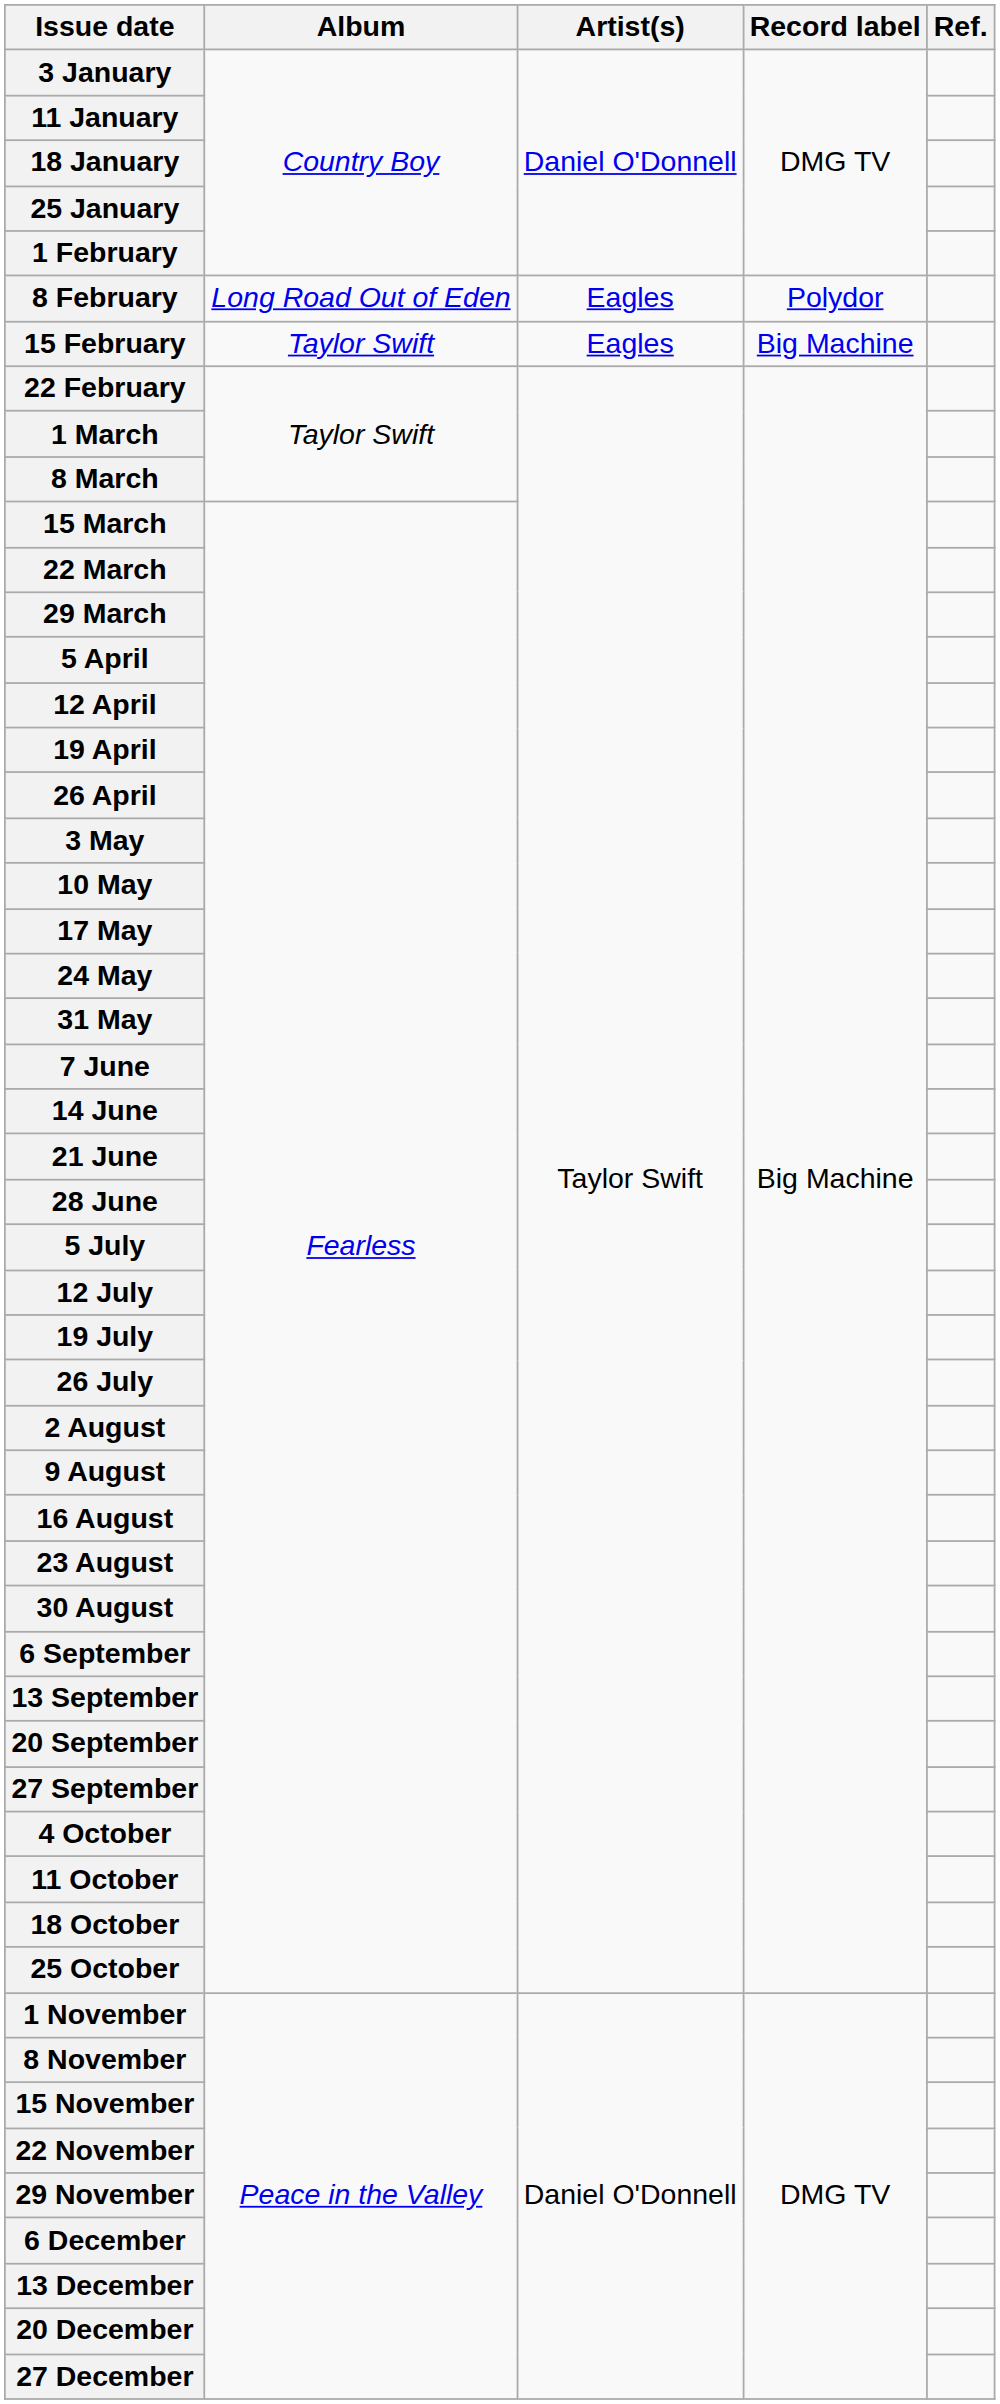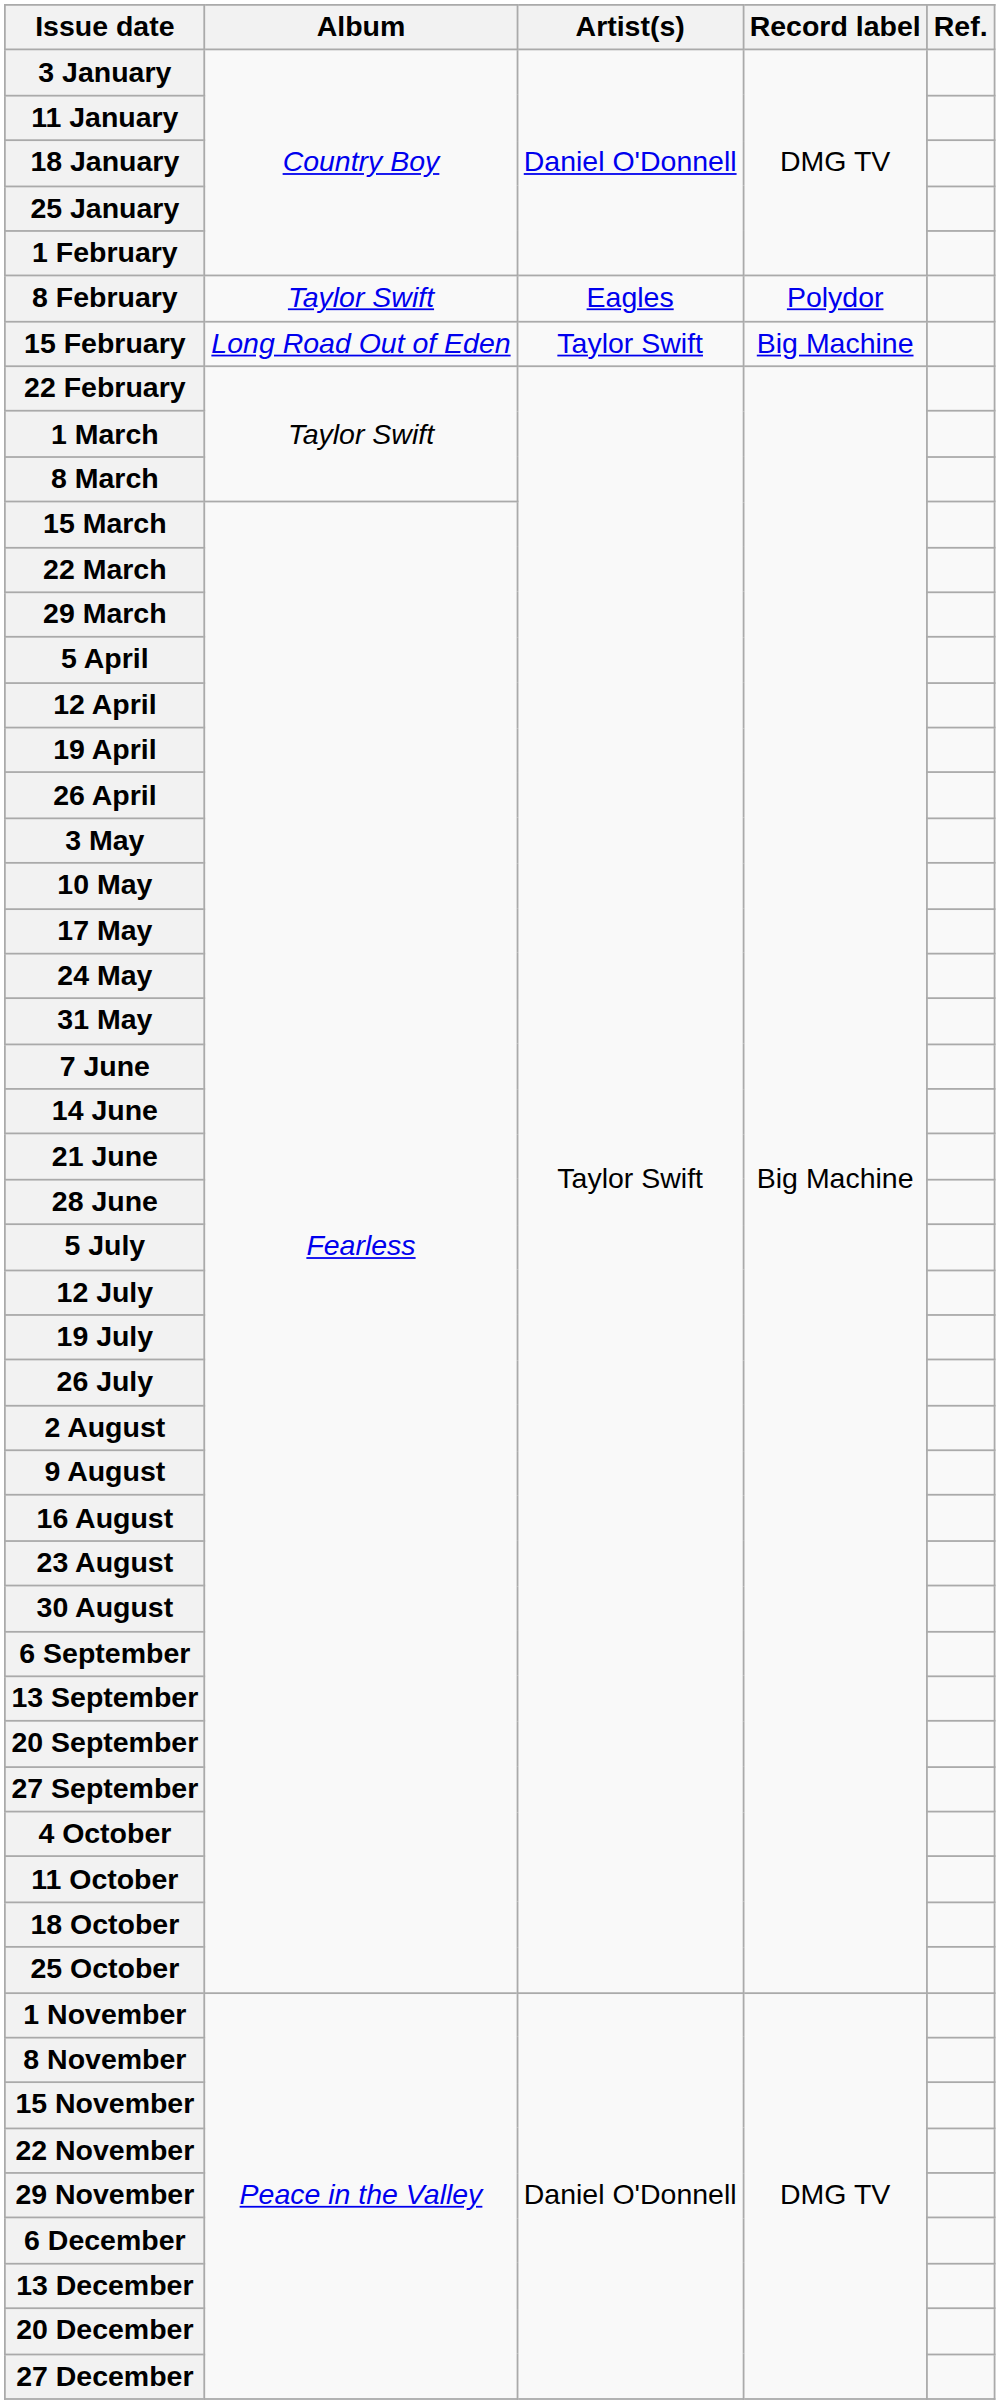 <table class="wikitable plainrowheaders">
 <tr>
 <th scope="col">Issue date</th>
 <th scope="col">Album</th>
 <th scope="col">Artist(s)</th>
 <th scope="col">Record label</th>
 <th scope="col">Ref.</th>
 </tr>
 <tr>
 <th scope="row">3 January</th>
 <td align="center" rowspan=5><em><a href='#'>Country Boy</a></em></td>
 <td align="center" rowspan=5><a href='#'>Daniel O'Donnell</a></td>
 <td align="center" rowspan=5>DMG TV</td>
 <td align="center"></td>
 </tr>
 <tr>
 <th scope="row">11 January</th>
 <td align="center"></td>
 </tr>
 <tr>
 <th scope="row">18 January</th>
 <td align="center"></td>
 </tr>
 <tr>
 <th scope="row">25 January</th>
 <td align="center"></td>
 </tr>
 <tr>
 <th scope="row">1 February</th>
 <td align="center"></td>
 </tr>
 <tr>
 <th scope="row">8 February</th>
-<td align="center"><em><a href='#'>Long Road Out of Eden</a></em></td>
+<td align="center"><em><a href='#'>Taylor Swift</a></em></td>
 <td align="center"><a href='#'>Eagles</a></td>
 <td align="center"><a href='#'>Polydor</a></td>
 <td align="center"></td>
 </tr>
 <tr>
 <th scope="row">15 February</th>
-<td align="center"><em><a href='#'>Taylor Swift</a></em></td>
-<td align="center"><a href='#'>Eagles</a></td>
+<td align="center"><em><a href='#'>Long Road Out of Eden</a></em></td>
+<td align="center"><a href='#'>Taylor Swift</a></td>
 <td align="center"><a href='#'>Big Machine</a></td>
 <td align="center"></td>
 </tr>
 <tr>
 <th scope="row">22 February</th>
 <td align="center" rowspan=3><em>Taylor Swift</em></td>
 <td align="center" rowspan=36>Taylor Swift</td>
 <td align="center" rowspan=36>Big Machine</td>
 <td align="center"></td>
 </tr>
 <tr>
 <th scope="row">1 March</th>
 <td align="center"></td>
 </tr>
 <tr>
 <th scope="row">8 March</th>
 <td align="center"></td>
 </tr>
 <tr>
 <th scope="row">15 March</th>
 <td align="center" rowspan=33><em><a href='#'>Fearless</a></em></td>
 <td align="center"></td>
 </tr>
 <tr>
 <th scope="row">22 March</th>
 <td align="center"></td>
 </tr>
 <tr>
 <th scope="row">29 March</th>
 <td align="center"></td>
 </tr>
 <tr>
 <th scope="row">5 April</th>
 <td align="center"></td>
 </tr>
 <tr>
 <th scope="row">12 April</th>
 <td align="center"></td>
 </tr>
 <tr>
 <th scope="row">19 April</th>
 <td align="center"></td>
 </tr>
 <tr>
 <th scope="row">26 April</th>
 <td align="center"></td>
 </tr>
 <tr>
 <th scope="row">3 May</th>
 <td align="center"></td>
 </tr>
 <tr>
 <th scope="row">10 May</th>
 <td align="center"></td>
 </tr>
 <tr>
 <th scope="row">17 May</th>
 <td align="center"></td>
 </tr>
 <tr>
 <th scope="row">24 May</th>
 <td align="center"></td>
 </tr>
 <tr>
 <th scope="row">31 May</th>
 <td align="center"></td>
 </tr>
 <tr>
 <th scope="row">7 June</th>
 <td align="center"></td>
 </tr>
 <tr>
 <th scope="row">14 June</th>
 <td align="center"></td>
 </tr>
 <tr>
 <th scope="row">21 June</th>
 <td align="center"></td>
 </tr>
 <tr>
 <th scope="row">28 June</th>
 <td align="center"></td>
 </tr>
 <tr>
 <th scope="row">5 July</th>
 <td align="center"></td>
 </tr>
 <tr>
 <th scope="row">12 July</th>
 <td align="center"></td>
 </tr>
 <tr>
 <th scope="row">19 July</th>
 <td align="center"></td>
 </tr>
 <tr>
 <th scope="row">26 July</th>
 <td align="center"></td>
 </tr>
 <tr>
 <th scope="row">2 August</th>
 <td align="center"></td>
 </tr>
 <tr>
 <th scope="row">9 August</th>
 <td align="center"></td>
 </tr>
 <tr>
 <th scope="row">16 August</th>
 <td align="center"></td>
 </tr>
 <tr>
 <th scope="row">23 August</th>
 <td align="center"></td>
 </tr>
 <tr>
 <th scope="row">30 August</th>
 <td align="center"></td>
 </tr>
 <tr>
 <th scope="row">6 September</th>
 <td align="center"></td>
 </tr>
 <tr>
 <th scope="row">13 September</th>
 <td align="center"></td>
 </tr>
 <tr>
 <th scope="row">20 September</th>
 <td align="center"></td>
 </tr>
 <tr>
 <th scope="row">27 September</th>
 <td align="center"></td>
 </tr>
 <tr>
 <th scope="row">4 October</th>
 <td align="center"></td>
 </tr>
 <tr>
 <th scope="row">11 October</th>
 <td align="center"></td>
 </tr>
 <tr>
 <th scope="row">18 October</th>
 <td align="center"></td>
 </tr>
 <tr>
 <th scope="row">25 October</th>
 <td align="center"></td>
 </tr>
 <tr>
 <th scope="row">1 November</th>
 <td align="center" rowspan=9><em><a href='#'>Peace in the Valley</a></em></td>
 <td align="center" rowspan=9>Daniel O'Donnell</td>
 <td align="center" rowspan=9>DMG TV</td>
 <td align="center"></td>
 </tr>
 <tr>
 <th scope="row">8 November</th>
 <td align="center"></td>
 </tr>
 <tr>
 <th scope="row">15 November</th>
 <td align="center"></td>
 </tr>
 <tr>
 <th scope="row">22 November</th>
 <td align="center"></td>
 </tr>
 <tr>
 <th scope="row">29 November</th>
 <td align="center"></td>
 </tr>
 <tr>
 <th scope="row">6 December</th>
 <td align="center"></td>
 </tr>
 <tr>
 <th scope="row">13 December</th>
 <td align="center"></td>
 </tr>
 <tr>
 <th scope="row">20 December</th>
 <td align="center"></td>
 </tr>
 <tr>
 <th scope="row">27 December</th>
 <td align="center"></td>
 </tr>
 </table>
